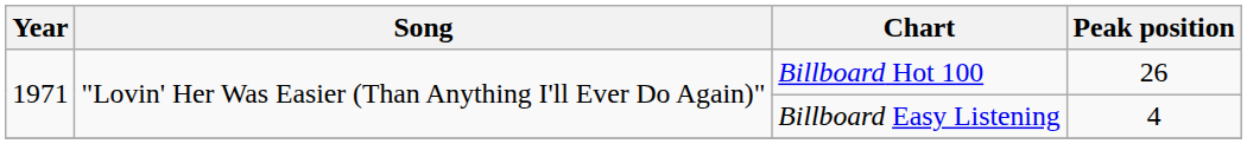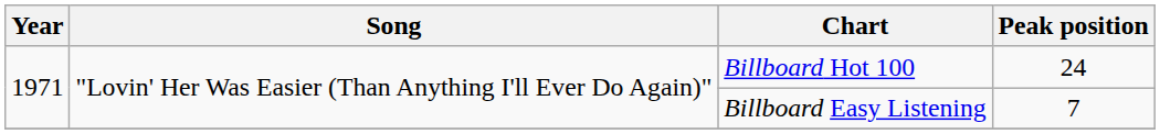 <table class="wikitable">
 <tr>
 <th>Year</th>
 <th>Song</th>
 <th>Chart</th>
 <th>Peak position</th>
 </tr>
 <tr>
 <td rowspan=2>1971</td>
 <td rowspan=2>"Lovin' Her Was Easier (Than Anything I'll Ever Do Again)"</td>
 <td><a href='#'><em>Billboard</em> Hot 100</a></td>
-<td align="center">26</td>
+<td align="center">24</td>
 </tr>
 <tr>
 <td><em>Billboard</em> <a href='#'>Easy Listening</a></td>
-<td align="center">4</td>
+<td align="center">7</td>
 </tr>
 <tr>
 </tr>
 </table>
